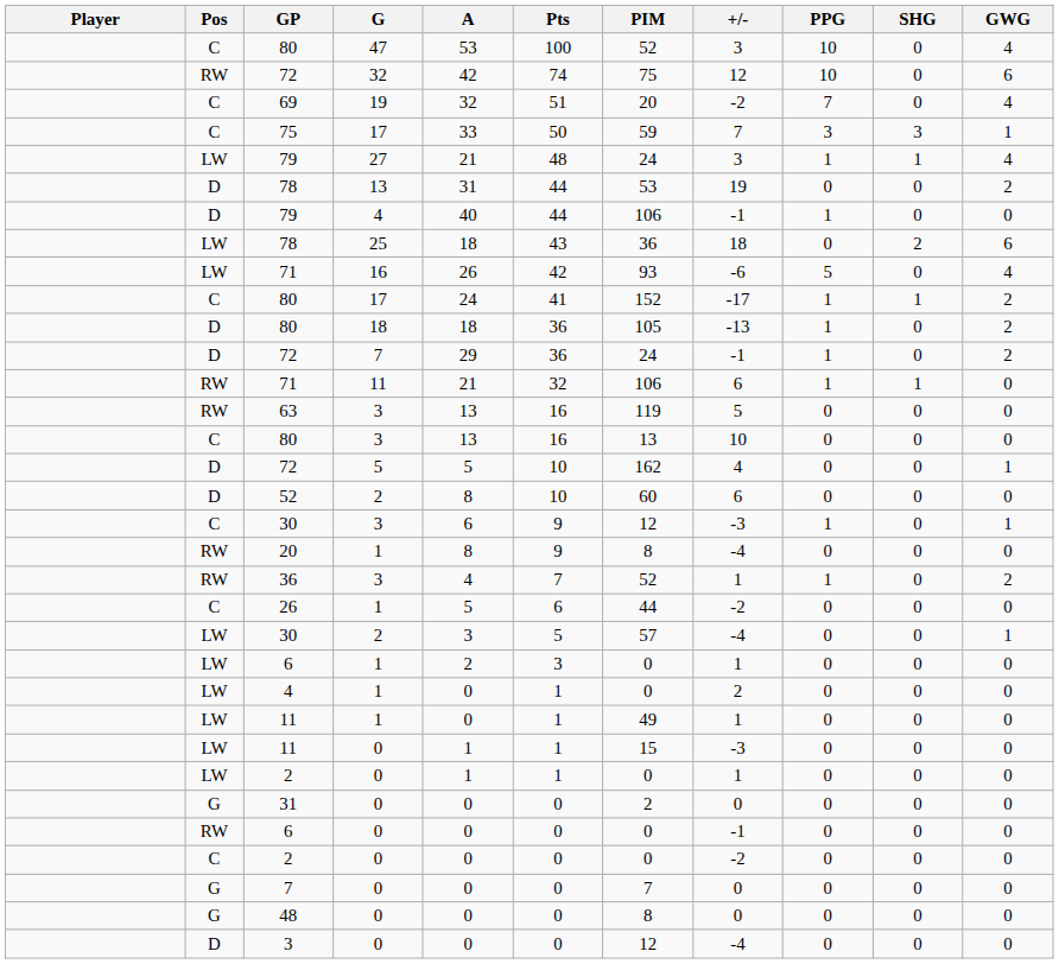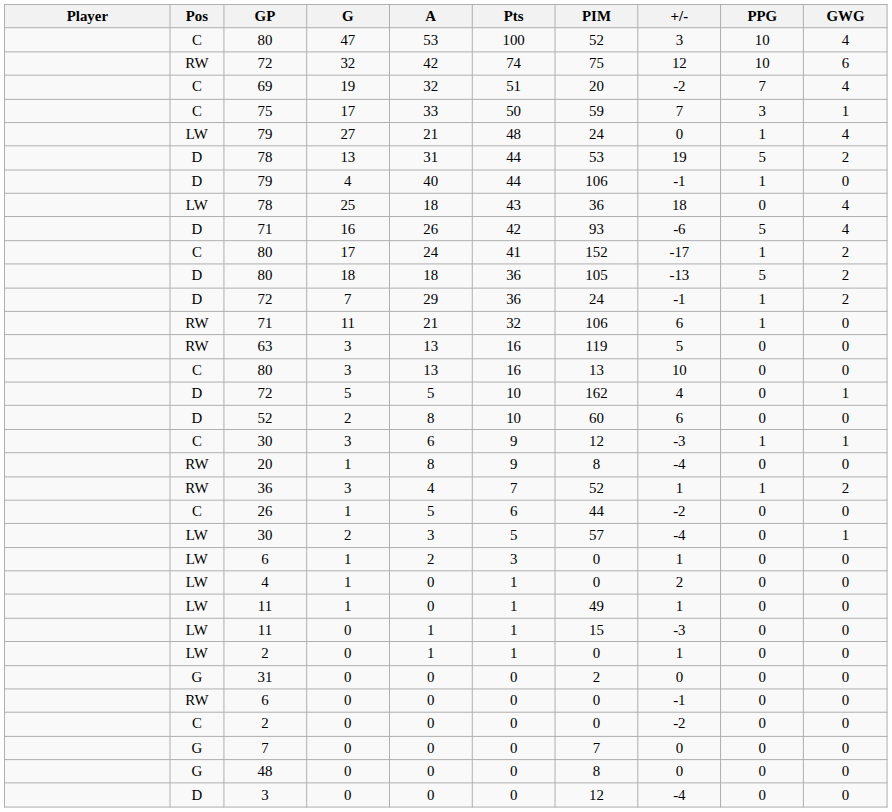 <table class="wikitable sortable" width="60%">
 <tr ALIGN="center">
 <th bgcolor="#DDDDFF" width="10%">Player</th>
 <th bgcolor="#DDDDFF" width="3%" title="Position">Pos</th>
 <th bgcolor="#DDDDFF" width="5%" title="Games played">GP</th>
 <th bgcolor="#DDDDFF" width="5%" title="Goals">G</th>
 <th bgcolor="#DDDDFF" width="5%" title="Assists">A</th>
 <th bgcolor="#DDDDFF" width="5%" title="Points">Pts</th>
 <th bgcolor="#DDDDFF" width="5%" title="Penalties in Minutes">PIM</th>
 <th bgcolor="#DDDDFF" width="5%" title="Plus/Minus">+/-</th>
 <th bgcolor="#DDDDFF" width="5%" title="Power Play Goals">PPG</th>
-<th bgcolor="#DDDDFF" width="5%" title="Short-handed Goals">SHG</th>
 <th bgcolor="#DDDDFF" width="5%" title="Game-winning Goals">GWG</th>
 </tr>
 <tr align="center">
 <td align="right"></td>
 <td>C</td>
 <td>80</td>
 <td>47</td>
 <td>53</td>
 <td>100</td>
 <td>52</td>
 <td>3</td>
 <td>10</td>
-<td>0</td>
 <td>4</td>
 </tr>
 <tr align="center">
 <td align="right"></td>
 <td>RW</td>
 <td>72</td>
 <td>32</td>
 <td>42</td>
 <td>74</td>
 <td>75</td>
 <td>12</td>
 <td>10</td>
-<td>0</td>
 <td>6</td>
 </tr>
 <tr align="center">
 <td align="right"></td>
 <td>C</td>
 <td>69</td>
 <td>19</td>
 <td>32</td>
 <td>51</td>
 <td>20</td>
 <td>-2</td>
 <td>7</td>
-<td>0</td>
 <td>4</td>
 </tr>
 <tr align="center">
 <td align="right"></td>
 <td>C</td>
 <td>75</td>
 <td>17</td>
 <td>33</td>
 <td>50</td>
 <td>59</td>
 <td>7</td>
 <td>3</td>
-<td>3</td>
 <td>1</td>
 </tr>
 <tr align="center">
 <td align="right"></td>
 <td>LW</td>
 <td>79</td>
 <td>27</td>
 <td>21</td>
 <td>48</td>
 <td>24</td>
-<td>3</td>
-<td>1</td>
+<td>0</td>
 <td>1</td>
 <td>4</td>
 </tr>
 <tr align="center">
 <td align="right"></td>
 <td>D</td>
 <td>78</td>
 <td>13</td>
 <td>31</td>
 <td>44</td>
 <td>53</td>
 <td>19</td>
-<td>0</td>
-<td>0</td>
+<td>5</td>
 <td>2</td>
 </tr>
 <tr align="center">
 <td align="right"></td>
 <td>D</td>
 <td>79</td>
 <td>4</td>
 <td>40</td>
 <td>44</td>
 <td>106</td>
 <td>-1</td>
 <td>1</td>
 <td>0</td>
-<td>0</td>
 </tr>
 <tr align="center">
 <td align="right"></td>
 <td>LW</td>
 <td>78</td>
 <td>25</td>
 <td>18</td>
 <td>43</td>
 <td>36</td>
 <td>18</td>
 <td>0</td>
-<td>2</td>
-<td>6</td>
+<td>4</td>
 </tr>
 <tr align="center">
 <td align="right"></td>
-<td>LW</td>
+<td>D</td>
 <td>71</td>
 <td>16</td>
 <td>26</td>
 <td>42</td>
 <td>93</td>
 <td>-6</td>
 <td>5</td>
-<td>0</td>
 <td>4</td>
 </tr>
 <tr align="center">
 <td align="right"></td>
 <td>C</td>
 <td>80</td>
 <td>17</td>
 <td>24</td>
 <td>41</td>
 <td>152</td>
 <td>-17</td>
 <td>1</td>
-<td>1</td>
 <td>2</td>
 </tr>
 <tr align="center">
 <td align="right"></td>
 <td>D</td>
 <td>80</td>
 <td>18</td>
 <td>18</td>
 <td>36</td>
 <td>105</td>
 <td>-13</td>
-<td>1</td>
-<td>0</td>
+<td>5</td>
 <td>2</td>
 </tr>
 <tr align="center">
 <td align="right"></td>
 <td>D</td>
 <td>72</td>
 <td>7</td>
 <td>29</td>
 <td>36</td>
 <td>24</td>
 <td>-1</td>
 <td>1</td>
-<td>0</td>
 <td>2</td>
 </tr>
 <tr align="center">
 <td align="right"></td>
 <td>RW</td>
 <td>71</td>
 <td>11</td>
 <td>21</td>
 <td>32</td>
 <td>106</td>
 <td>6</td>
-<td>1</td>
 <td>1</td>
 <td>0</td>
 </tr>
 <tr align="center">
 <td align="right"></td>
 <td>RW</td>
 <td>63</td>
 <td>3</td>
 <td>13</td>
 <td>16</td>
 <td>119</td>
 <td>5</td>
 <td>0</td>
 <td>0</td>
-<td>0</td>
 </tr>
 <tr align="center">
 <td align="right"></td>
 <td>C</td>
 <td>80</td>
 <td>3</td>
 <td>13</td>
 <td>16</td>
 <td>13</td>
 <td>10</td>
 <td>0</td>
 <td>0</td>
-<td>0</td>
 </tr>
 <tr align="center">
 <td align="right"></td>
 <td>D</td>
 <td>72</td>
 <td>5</td>
 <td>5</td>
 <td>10</td>
 <td>162</td>
 <td>4</td>
-<td>0</td>
 <td>0</td>
 <td>1</td>
 </tr>
 <tr align="center">
 <td align="right"></td>
 <td>D</td>
 <td>52</td>
 <td>2</td>
 <td>8</td>
 <td>10</td>
 <td>60</td>
 <td>6</td>
 <td>0</td>
 <td>0</td>
-<td>0</td>
 </tr>
 <tr align="center">
 <td align="right"></td>
 <td>C</td>
 <td>30</td>
 <td>3</td>
 <td>6</td>
 <td>9</td>
 <td>12</td>
 <td>-3</td>
 <td>1</td>
-<td>0</td>
 <td>1</td>
 </tr>
 <tr align="center">
 <td align="right"></td>
 <td>RW</td>
 <td>20</td>
 <td>1</td>
 <td>8</td>
 <td>9</td>
 <td>8</td>
 <td>-4</td>
 <td>0</td>
 <td>0</td>
-<td>0</td>
 </tr>
 <tr align="center">
 <td align="right"></td>
 <td>RW</td>
 <td>36</td>
 <td>3</td>
 <td>4</td>
 <td>7</td>
 <td>52</td>
 <td>1</td>
 <td>1</td>
-<td>0</td>
 <td>2</td>
 </tr>
 <tr align="center">
 <td align="right"></td>
 <td>C</td>
 <td>26</td>
 <td>1</td>
 <td>5</td>
 <td>6</td>
 <td>44</td>
 <td>-2</td>
 <td>0</td>
 <td>0</td>
-<td>0</td>
 </tr>
 <tr align="center">
 <td align="right"></td>
 <td>LW</td>
 <td>30</td>
 <td>2</td>
 <td>3</td>
 <td>5</td>
 <td>57</td>
 <td>-4</td>
-<td>0</td>
 <td>0</td>
 <td>1</td>
 </tr>
 <tr align="center">
 <td align="right"></td>
 <td>LW</td>
 <td>6</td>
 <td>1</td>
 <td>2</td>
 <td>3</td>
 <td>0</td>
 <td>1</td>
 <td>0</td>
 <td>0</td>
-<td>0</td>
 </tr>
 <tr align="center">
 <td align="right"></td>
 <td>LW</td>
 <td>4</td>
 <td>1</td>
 <td>0</td>
 <td>1</td>
 <td>0</td>
 <td>2</td>
-<td>0</td>
 <td>0</td>
 <td>0</td>
 </tr>
 <tr align="center">
 <td align="right"></td>
 <td>LW</td>
 <td>11</td>
 <td>1</td>
 <td>0</td>
 <td>1</td>
 <td>49</td>
 <td>1</td>
 <td>0</td>
 <td>0</td>
-<td>0</td>
 </tr>
 <tr align="center">
 <td align="right"></td>
 <td>LW</td>
 <td>11</td>
 <td>0</td>
 <td>1</td>
 <td>1</td>
 <td>15</td>
 <td>-3</td>
-<td>0</td>
 <td>0</td>
 <td>0</td>
 </tr>
 <tr align="center">
 <td align="right"></td>
 <td>LW</td>
 <td>2</td>
 <td>0</td>
 <td>1</td>
 <td>1</td>
 <td>0</td>
 <td>1</td>
 <td>0</td>
 <td>0</td>
-<td>0</td>
 </tr>
 <tr align="center">
 <td align="right"></td>
 <td>G</td>
 <td>31</td>
 <td>0</td>
 <td>0</td>
 <td>0</td>
 <td>2</td>
-<td>0</td>
 <td>0</td>
 <td>0</td>
 <td>0</td>
 </tr>
 <tr align="center">
 <td align="right"></td>
 <td>RW</td>
 <td>6</td>
 <td>0</td>
 <td>0</td>
 <td>0</td>
 <td>0</td>
 <td>-1</td>
 <td>0</td>
 <td>0</td>
-<td>0</td>
 </tr>
 <tr align="center">
 <td align="right"></td>
 <td>C</td>
 <td>2</td>
 <td>0</td>
 <td>0</td>
 <td>0</td>
 <td>0</td>
 <td>-2</td>
 <td>0</td>
 <td>0</td>
-<td>0</td>
 </tr>
 <tr align="center">
 <td align="right"></td>
 <td>G</td>
 <td>7</td>
 <td>0</td>
 <td>0</td>
 <td>0</td>
 <td>7</td>
-<td>0</td>
 <td>0</td>
 <td>0</td>
 <td>0</td>
 </tr>
 <tr align="center">
 <td align="right"></td>
 <td>G</td>
 <td>48</td>
 <td>0</td>
 <td>0</td>
 <td>0</td>
 <td>8</td>
 <td>0</td>
 <td>0</td>
 <td>0</td>
-<td>0</td>
 </tr>
 <tr align="center">
 <td align="right"></td>
 <td>D</td>
 <td>3</td>
 <td>0</td>
 <td>0</td>
 <td>0</td>
 <td>12</td>
 <td>-4</td>
 <td>0</td>
 <td>0</td>
-<td>0</td>
 </tr>
 </table>
